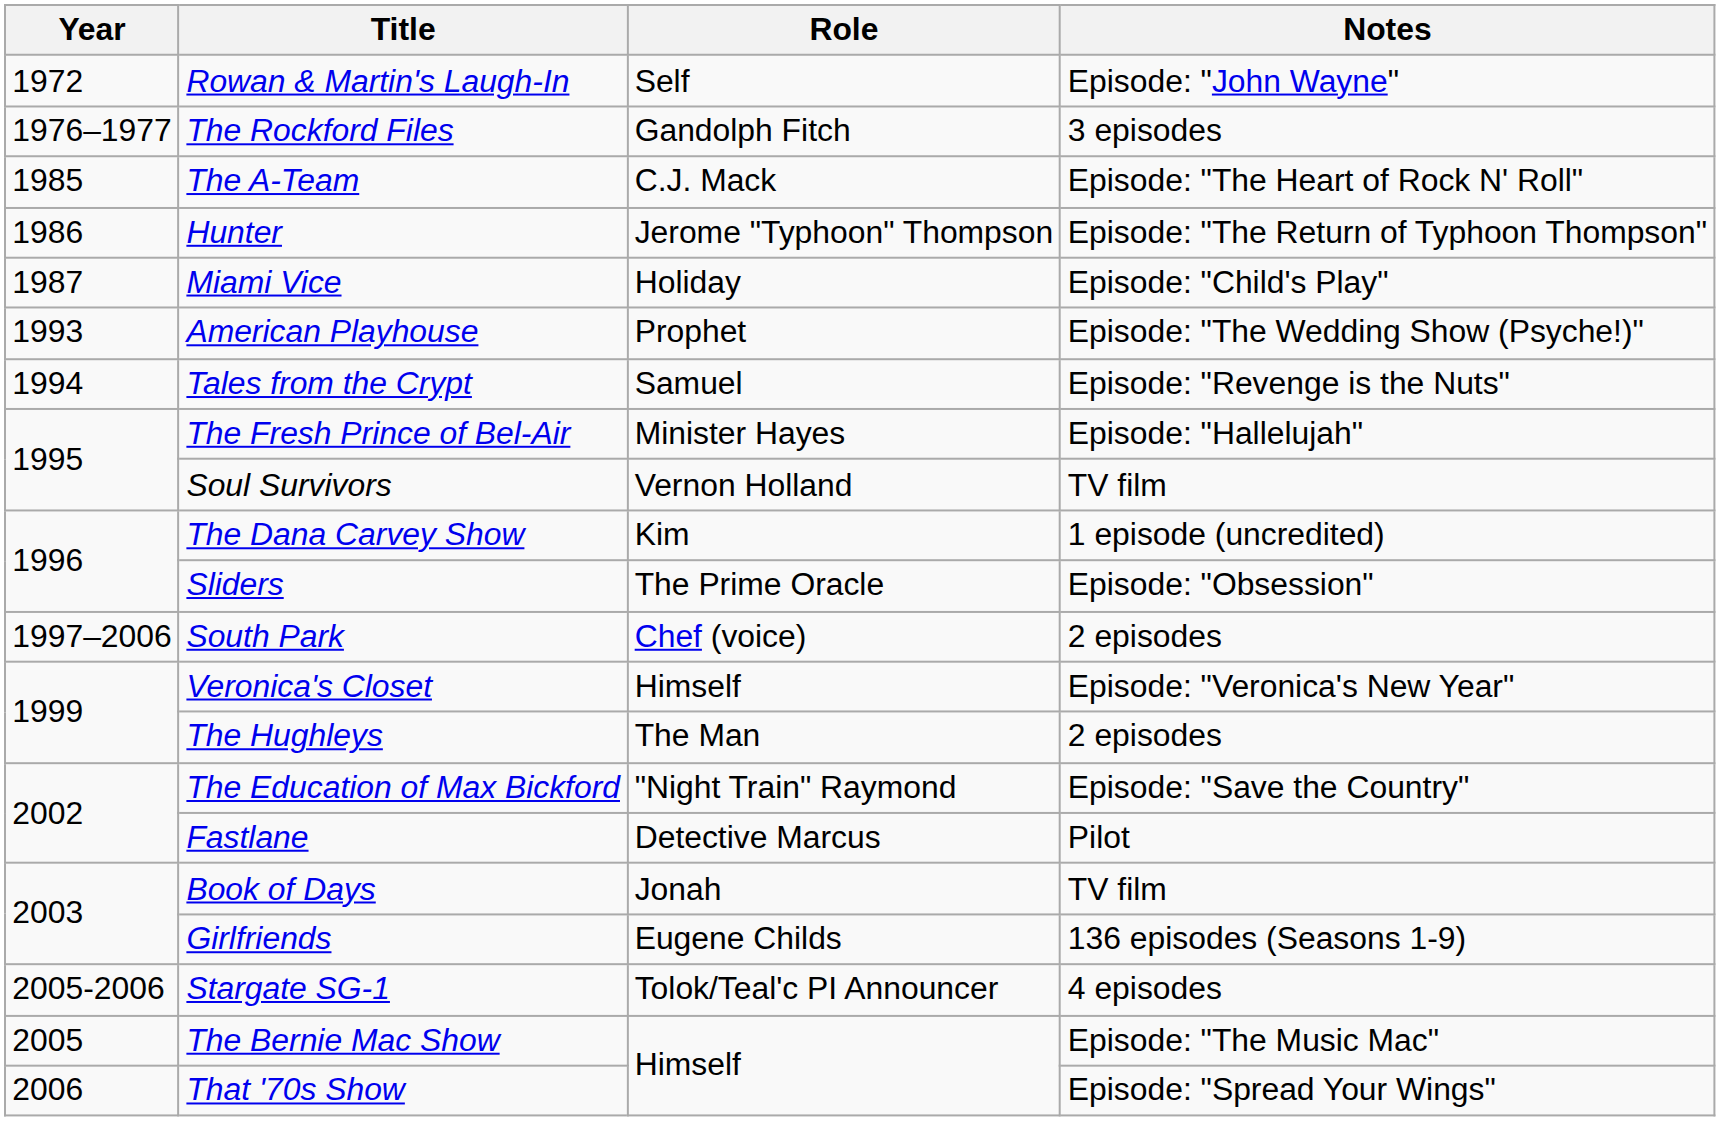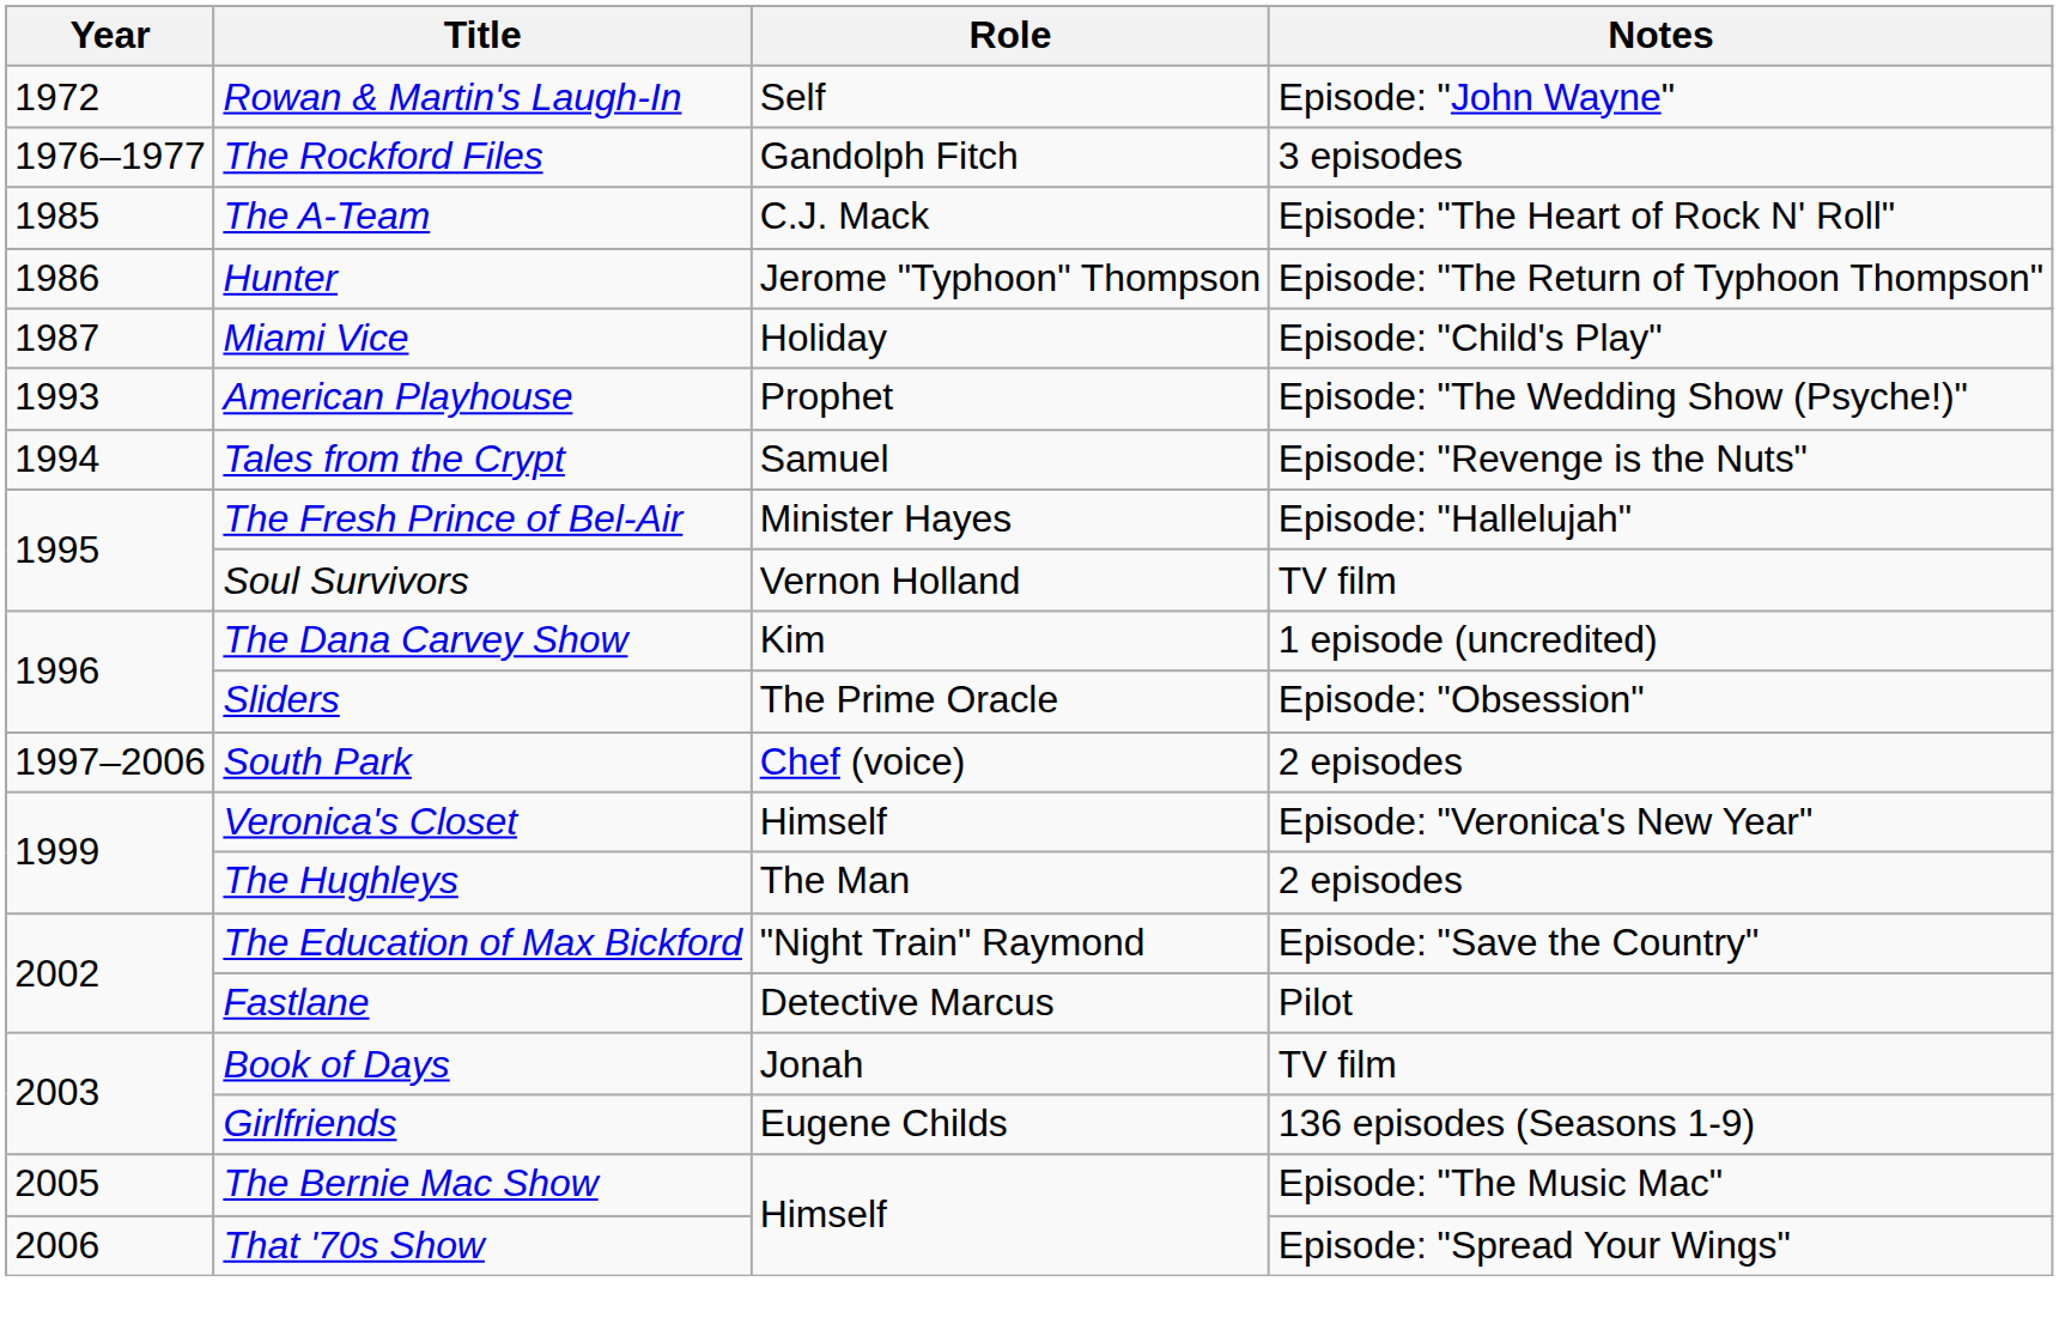 <table class="wikitable">
 <tr>
 <th>Year</th>
 <th>Title</th>
 <th>Role</th>
 <th>Notes</th>
 </tr>
 <tr>
 <td>1972</td>
 <td><a href='#'><em>Rowan & Martin's Laugh-In</em></a></td>
 <td>Self</td>
 <td>Episode: "<a href='#'>John Wayne</a>"</td>
 </tr>
 <tr>
 <td>1976–1977</td>
 <td><em><a href='#'>The Rockford Files</a></em></td>
 <td>Gandolph Fitch</td>
 <td>3 episodes</td>
 </tr>
 <tr>
 <td>1985</td>
 <td><em><a href='#'>The A-Team</a></em></td>
 <td>C.J. Mack</td>
 <td>Episode: "The Heart of Rock N' Roll"</td>
 </tr>
 <tr>
 <td>1986</td>
 <td><em><a href='#'>Hunter</a></em></td>
 <td>Jerome "Typhoon" Thompson</td>
 <td>Episode: "The Return of Typhoon Thompson"</td>
 </tr>
 <tr>
 <td>1987</td>
 <td><em><a href='#'>Miami Vice</a></em></td>
 <td>Holiday</td>
 <td>Episode: "Child's Play"</td>
 </tr>
 <tr>
 <td>1993</td>
 <td><em><a href='#'>American Playhouse</a></em></td>
 <td>Prophet</td>
 <td>Episode: "The Wedding Show (Psyche!)"</td>
 </tr>
 <tr>
 <td>1994</td>
 <td><em><a href='#'>Tales from the Crypt</a></em></td>
 <td>Samuel</td>
 <td>Episode: "Revenge is the Nuts"</td>
 </tr>
 <tr>
 <td rowspan="2">1995</td>
 <td><em><a href='#'>The Fresh Prince of Bel-Air</a></em></td>
 <td>Minister Hayes</td>
 <td>Episode: "Hallelujah"</td>
 </tr>
 <tr>
 <td><em>Soul Survivors</em></td>
 <td>Vernon Holland</td>
 <td>TV film</td>
 </tr>
 <tr>
 <td rowspan="2">1996</td>
 <td><a href='#'><em>The Dana Carvey Show</em></a></td>
 <td>Kim</td>
 <td>1 episode (uncredited)</td>
 </tr>
 <tr>
 <td><em><a href='#'>Sliders</a></em></td>
 <td>The Prime Oracle</td>
 <td>Episode: "Obsession"</td>
 </tr>
 <tr>
 <td>1997–2006</td>
 <td><em><a href='#'>South Park</a></em></td>
 <td><a href='#'>Chef</a> (voice)</td>
 <td>2 episodes</td>
 </tr>
 <tr>
 <td rowspan="2">1999</td>
 <td><a href='#'><em>Veronica's Closet</em></a></td>
 <td>Himself</td>
 <td>Episode: "Veronica's New Year"</td>
 </tr>
 <tr>
 <td><em><a href='#'>The Hughleys</a></em></td>
 <td>The Man</td>
 <td>2 episodes</td>
 </tr>
 <tr>
 <td rowspan="2">2002</td>
 <td><em><a href='#'>The Education of Max Bickford</a></em></td>
 <td>"Night Train" Raymond</td>
 <td>Episode: "Save the Country"</td>
 </tr>
 <tr>
 <td><em><a href='#'>Fastlane</a></em></td>
 <td>Detective Marcus</td>
 <td>Pilot</td>
 </tr>
 <tr>
 <td rowspan="2">2003</td>
 <td><em><a href='#'>Book of Days</a></em></td>
 <td>Jonah</td>
 <td>TV film</td>
 </tr>
 <tr>
 <td><em><a href='#'>Girlfriends</a></em></td>
 <td>Eugene Childs</td>
 <td>136 episodes (Seasons 1-9)</td>
 </tr>
 <tr>
-<td>2005-2006</td>
-<td><em><a href='#'>Stargate SG-1</a></em></td>
-<td>Tolok/Teal'c PI Announcer</td>
-<td>4 episodes</td>
-</tr>
-<tr>
 <td>2005</td>
 <td><em><a href='#'>The Bernie Mac Show</a></em></td>
 <td rowspan="2">Himself</td>
 <td>Episode: "The Music Mac"</td>
 </tr>
 <tr>
 <td>2006</td>
 <td><em><a href='#'>That '70s Show</a></em></td>
 <td>Episode: "Spread Your Wings"</td>
 </tr>
 </table>
